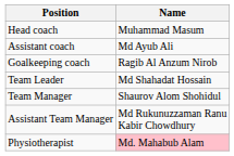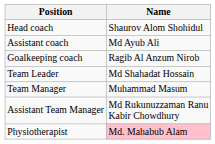 <table class="wikitable" style="text-align:left;margin-left:1em;float:center">
 <tr>
 <th>Position</th>
 <th>Name</th>
 </tr>
 <tr>
 <td>Head coach</td>
-<td> Muhammad Masum</td>
+<td> Shaurov Alom Shohidul</td>
 </tr>
 <tr>
 <td>Assistant coach</td>
 <td> Md Ayub Ali</td>
 </tr>
 <tr>
 <td>Goalkeeping coach</td>
 <td> Ragib Al Anzum Nirob</td>
 </tr>
 <tr>
 <td>Team Leader</td>
 <td> Md Shahadat Hossain</td>
 </tr>
 <tr>
 <td>Team Manager</td>
-<td> Shaurov Alom Shohidul</td>
+<td> Muhammad Masum</td>
 </tr>
 <tr>
 <td>Assistant Team Manager</td>
 <td> Md Rukunuzzaman Ranu <br>  Kabir Chowdhury</td>
 </tr>
 <tr>
 <td>Physiotherapist</td>
 <td style="background: pink;"> Md. Mahabub Alam</td>
 </tr>
 </table>
